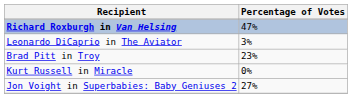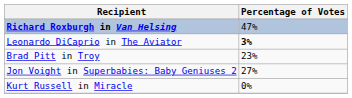 <table class="wikitable sortable plainrowheaders" align="centre">
 <tr>
 <th>Recipient</th>
 <th>Percentage of Votes</th>
 </tr>
 <tr>
 </tr>
 <tr style="background:#B0C4DE;">
 <td><strong><a href='#'>Richard Roxburgh</a> in <em><a href='#'>Van Helsing</a><strong><em></td>
 <td></strong>47%<strong></td>
 </tr>
 <tr>
 <td><a href='#'>Leonardo DiCaprio</a> in </em><a href='#'>The Aviator</a><em></td>
-<td>3%</td>
+<td><strong>3%</strong></td>
 </tr>
 <tr>
 <td><a href='#'>Brad Pitt</a> in </em><a href='#'>Troy</a><em></td>
 <td>23%</td>
 </tr>
 <tr>
+<td><a href='#'>Jon Voight</a> in </em><a href='#'>Superbabies: Baby Geniuses 2</a><em></td>
+<td>27%</td>
+</tr>
+<tr>
 <td><a href='#'>Kurt Russell</a> in </em><a href='#'>Miracle</a><em></td>
 <td>0%</td>
 </tr>
 <tr>
-<td><a href='#'>Jon Voight</a> in </em><a href='#'>Superbabies: Baby Geniuses 2</a><em></td>
-<td>27%</td>
-</tr>
-<tr>
 </tr>
 </table>
